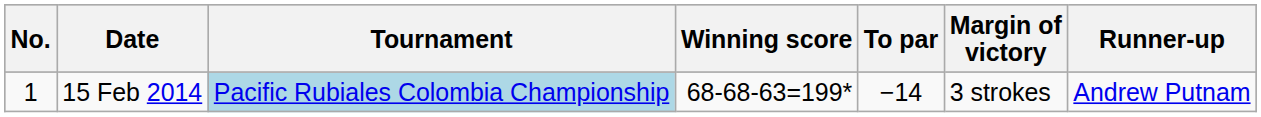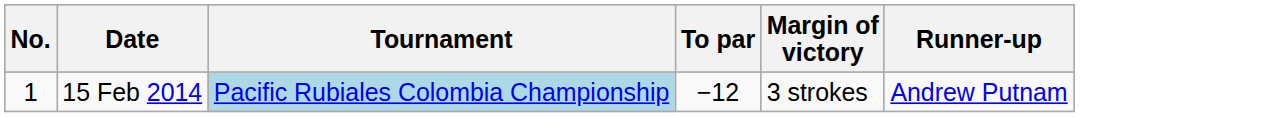 <table class="wikitable" style="font-size:95%;">
 <tr>
 <th>No.</th>
 <th>Date</th>
 <th>Tournament</th>
-<th>Winning score</th>
 <th>To par</th>
 <th>Margin of<br>victory</th>
 <th>Runner-up</th>
 </tr>
 <tr>
 <td align=center>1</td>
 <td align=right>15 Feb <a href='#'>2014</a></td>
 <td style="background: lightblue;"><a href='#'>Pacific Rubiales Colombia Championship</a></td>
-<td align=right>68-68-63=199*</td>
-<td align=center>−14</td>
+<td align=center>−12</td>
 <td>3 strokes</td>
 <td> <a href='#'>Andrew Putnam</a></td>
 </tr>
 </table>
